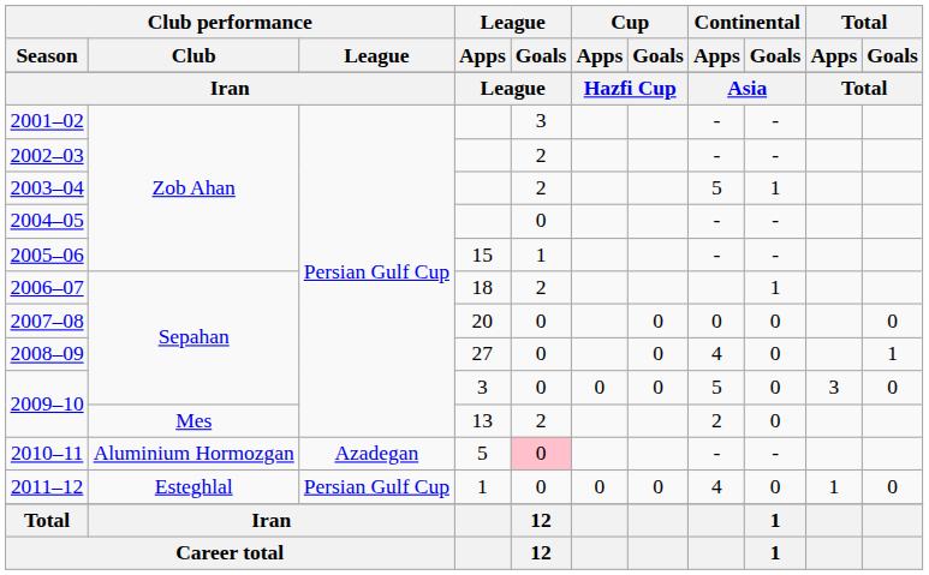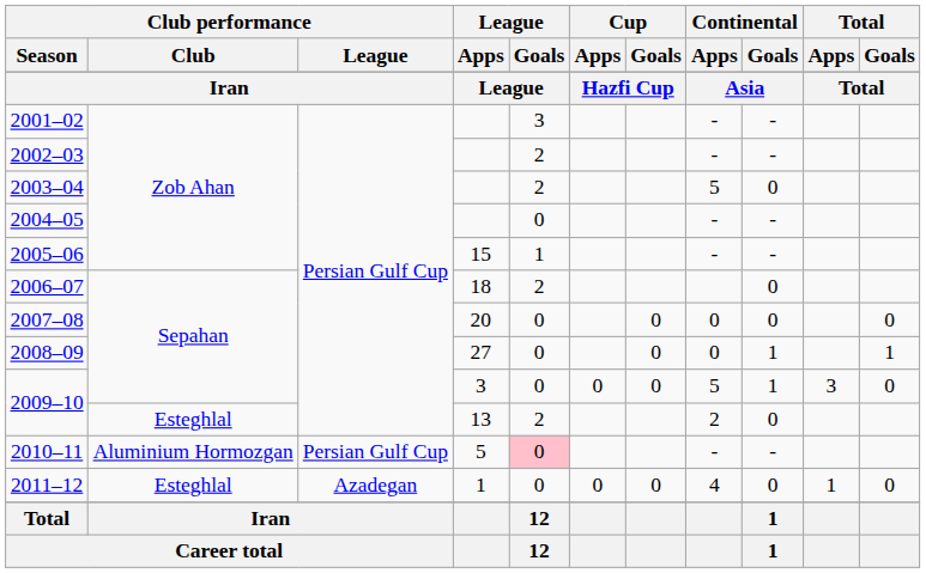 <table class="wikitable" style="text-align:center">
 <tr>
 <th colspan=3>Club performance</th>
 <th colspan=2>League</th>
 <th colspan=2>Cup</th>
 <th colspan=2>Continental</th>
 <th colspan=2>Total</th>
 </tr>
 <tr>
 <th>Season</th>
 <th>Club</th>
 <th>League</th>
 <th>Apps</th>
 <th>Goals</th>
 <th>Apps</th>
 <th>Goals</th>
 <th>Apps</th>
 <th>Goals</th>
 <th>Apps</th>
 <th>Goals</th>
 </tr>
 <tr>
 </tr>
 <tr>
 <th colspan=3>Iran</th>
 <th colspan=2>League</th>
 <th colspan=2><a href='#'>Hazfi Cup</a></th>
 <th colspan=2><a href='#'>Asia</a></th>
 <th colspan=2>Total</th>
 </tr>
 <tr>
 <td><a href='#'>2001–02</a></td>
 <td rowspan="5"><a href='#'>Zob Ahan</a></td>
 <td rowspan="10"><a href='#'>Persian Gulf Cup</a></td>
 <td></td>
 <td>3</td>
 <td></td>
 <td></td>
 <td>-</td>
 <td>-</td>
 <td></td>
 <td></td>
 </tr>
 <tr>
 <td><a href='#'>2002–03</a></td>
 <td></td>
 <td>2</td>
 <td></td>
 <td></td>
 <td>-</td>
 <td>-</td>
 <td></td>
 <td></td>
 </tr>
 <tr>
 <td><a href='#'>2003–04</a></td>
 <td></td>
 <td>2</td>
 <td></td>
 <td></td>
 <td>5</td>
-<td>1</td>
+<td>0</td>
 <td></td>
 <td></td>
 </tr>
 <tr>
 <td><a href='#'>2004–05</a></td>
 <td></td>
 <td>0</td>
 <td></td>
 <td></td>
 <td>-</td>
 <td>-</td>
 <td></td>
 <td></td>
 </tr>
 <tr>
 <td><a href='#'>2005–06</a></td>
 <td>15</td>
 <td>1</td>
 <td></td>
 <td></td>
 <td>-</td>
 <td>-</td>
 <td></td>
 <td></td>
 </tr>
 <tr>
 <td><a href='#'>2006–07</a></td>
 <td rowspan="4"><a href='#'>Sepahan</a></td>
 <td>18</td>
 <td>2</td>
 <td></td>
 <td></td>
 <td></td>
-<td>1</td>
+<td>0</td>
 <td></td>
 <td></td>
 </tr>
 <tr>
 <td><a href='#'>2007–08</a></td>
 <td>20</td>
 <td>0</td>
 <td></td>
 <td>0</td>
 <td>0</td>
 <td>0</td>
 <td></td>
 <td>0</td>
 </tr>
 <tr>
 <td><a href='#'>2008–09</a></td>
 <td>27</td>
 <td>0</td>
 <td></td>
 <td>0</td>
-<td>4</td>
 <td>0</td>
+<td>1</td>
 <td></td>
 <td>1</td>
 </tr>
 <tr>
 <td rowspan="2"><a href='#'>2009–10</a></td>
 <td>3</td>
 <td>0</td>
 <td>0</td>
 <td>0</td>
 <td>5</td>
-<td>0</td>
+<td>1</td>
 <td>3</td>
 <td>0</td>
 </tr>
 <tr>
-<td><a href='#'>Mes</a></td>
+<td rowspan="1"><a href='#'>Esteghlal</a></td>
 <td>13</td>
 <td>2</td>
 <td></td>
 <td></td>
 <td>2</td>
 <td>0</td>
 <td></td>
 <td></td>
 </tr>
 <tr>
 <td><a href='#'>2010–11</a></td>
 <td rowspan="1"><a href='#'>Aluminium Hormozgan</a></td>
-<td rowspan="1"><a href='#'>Azadegan</a></td>
+<td rowspan="1"><a href='#'>Persian Gulf Cup</a></td>
 <td>5</td>
 <td style="background: pink;">0</td>
 <td></td>
 <td></td>
 <td>-</td>
 <td>-</td>
 <td></td>
 <td></td>
 </tr>
 <tr>
 <td><a href='#'>2011–12</a></td>
 <td rowspan="1"><a href='#'>Esteghlal</a></td>
-<td rowspan="1"><a href='#'>Persian Gulf Cup</a></td>
+<td rowspan="1"><a href='#'>Azadegan</a></td>
 <td>1</td>
 <td>0</td>
 <td>0</td>
 <td>0</td>
 <td>4</td>
 <td>0</td>
 <td>1</td>
 <td>0</td>
 </tr>
 <tr>
 </tr>
 <tr 0|->
 <th rowspan=1>Total</th>
 <th colspan=2>Iran</th>
 <th></th>
 <th>12</th>
 <th></th>
 <th></th>
 <th></th>
 <th>1</th>
 <th></th>
 <th></th>
 </tr>
 <tr>
 <th colspan=3>Career total</th>
 <th></th>
 <th>12</th>
 <th></th>
 <th></th>
 <th></th>
 <th>1</th>
 <th></th>
 <th></th>
 </tr>
 </table>
